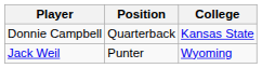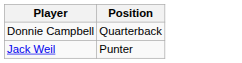 <table class="wikitable">
 <tr>
 <th>Player</th>
 <th>Position</th>
-<th>College</th>
 </tr>
 <tr>
 <td>Donnie Campbell</td>
 <td>Quarterback</td>
-<td><a href='#'>Kansas State</a></td>
 </tr>
 <tr>
 <td><a href='#'>Jack Weil</a></td>
 <td>Punter</td>
-<td><a href='#'>Wyoming</a></td>
 </tr>
 </table>
